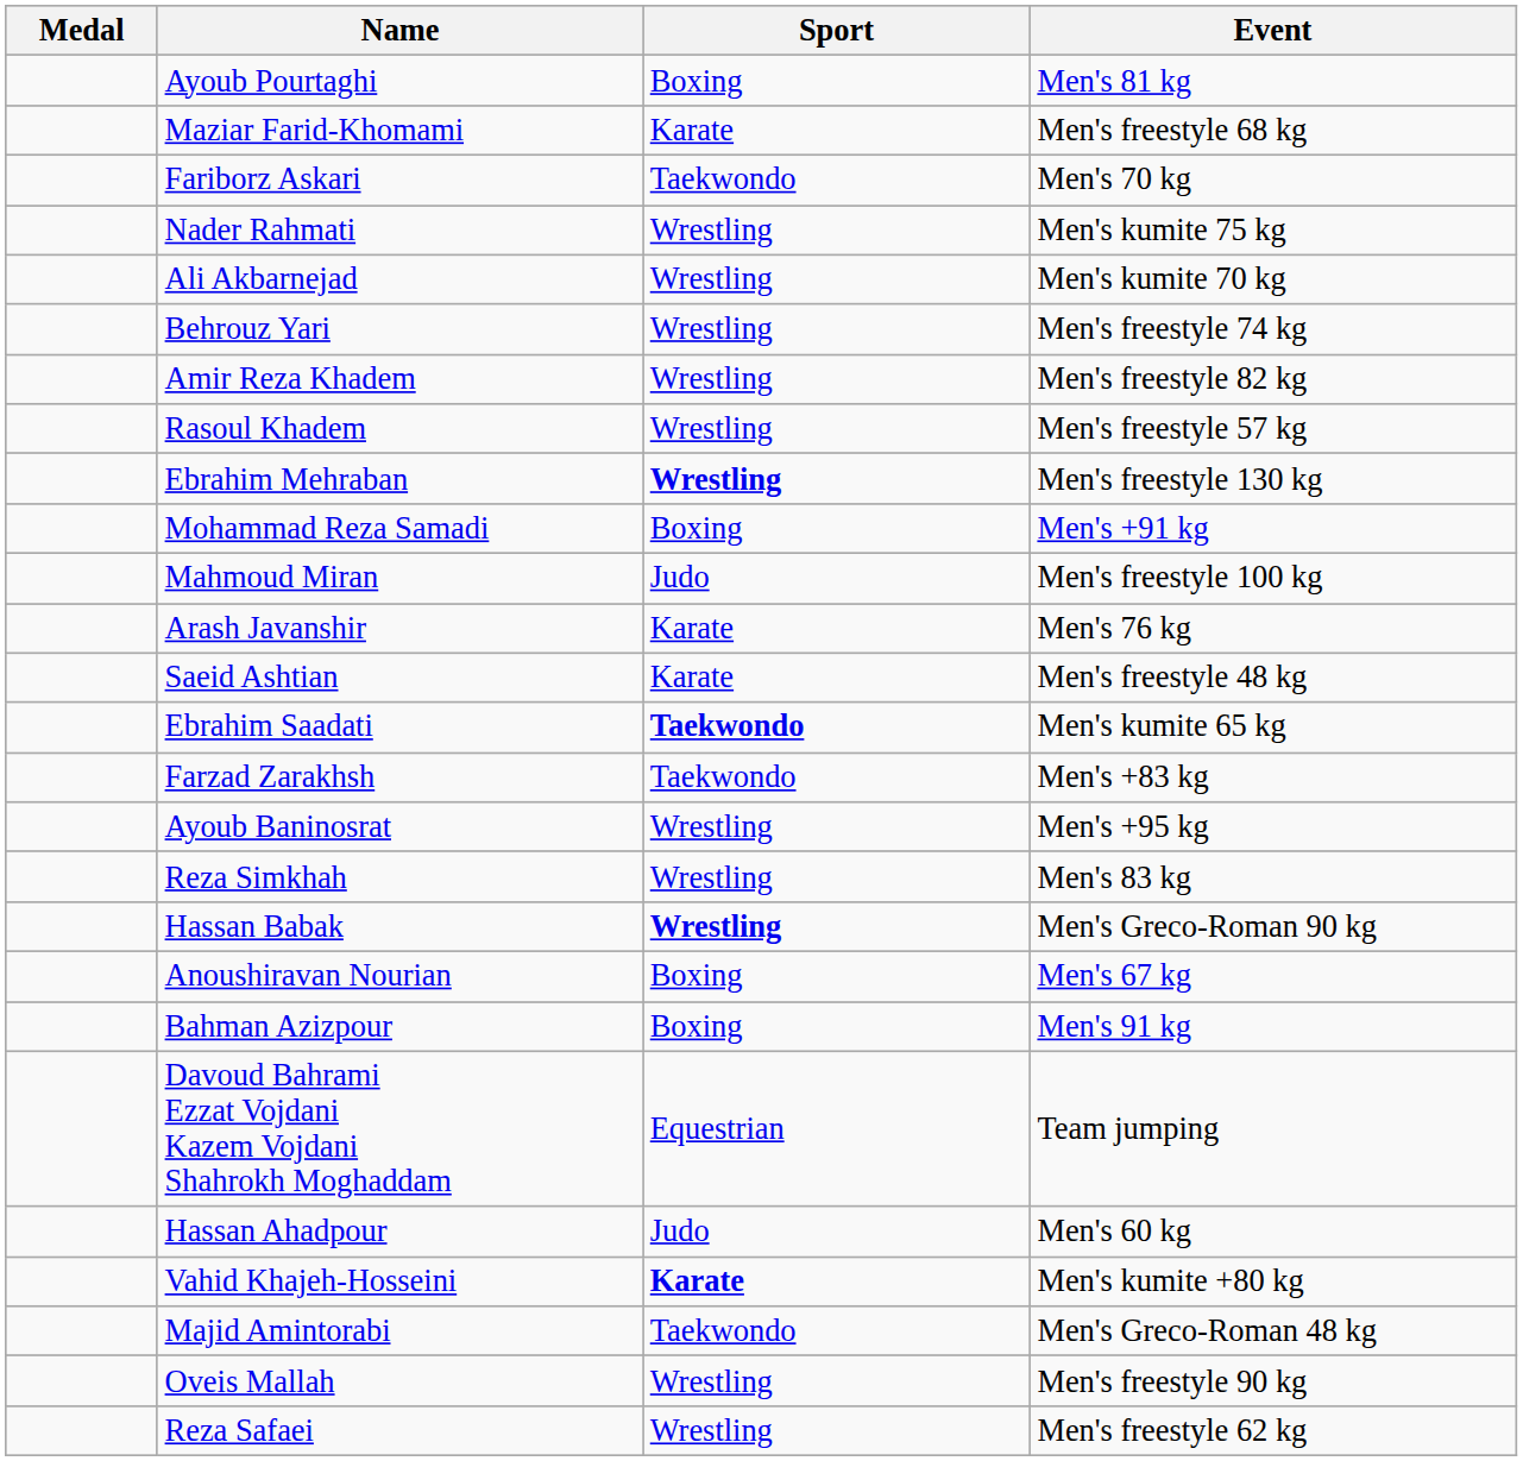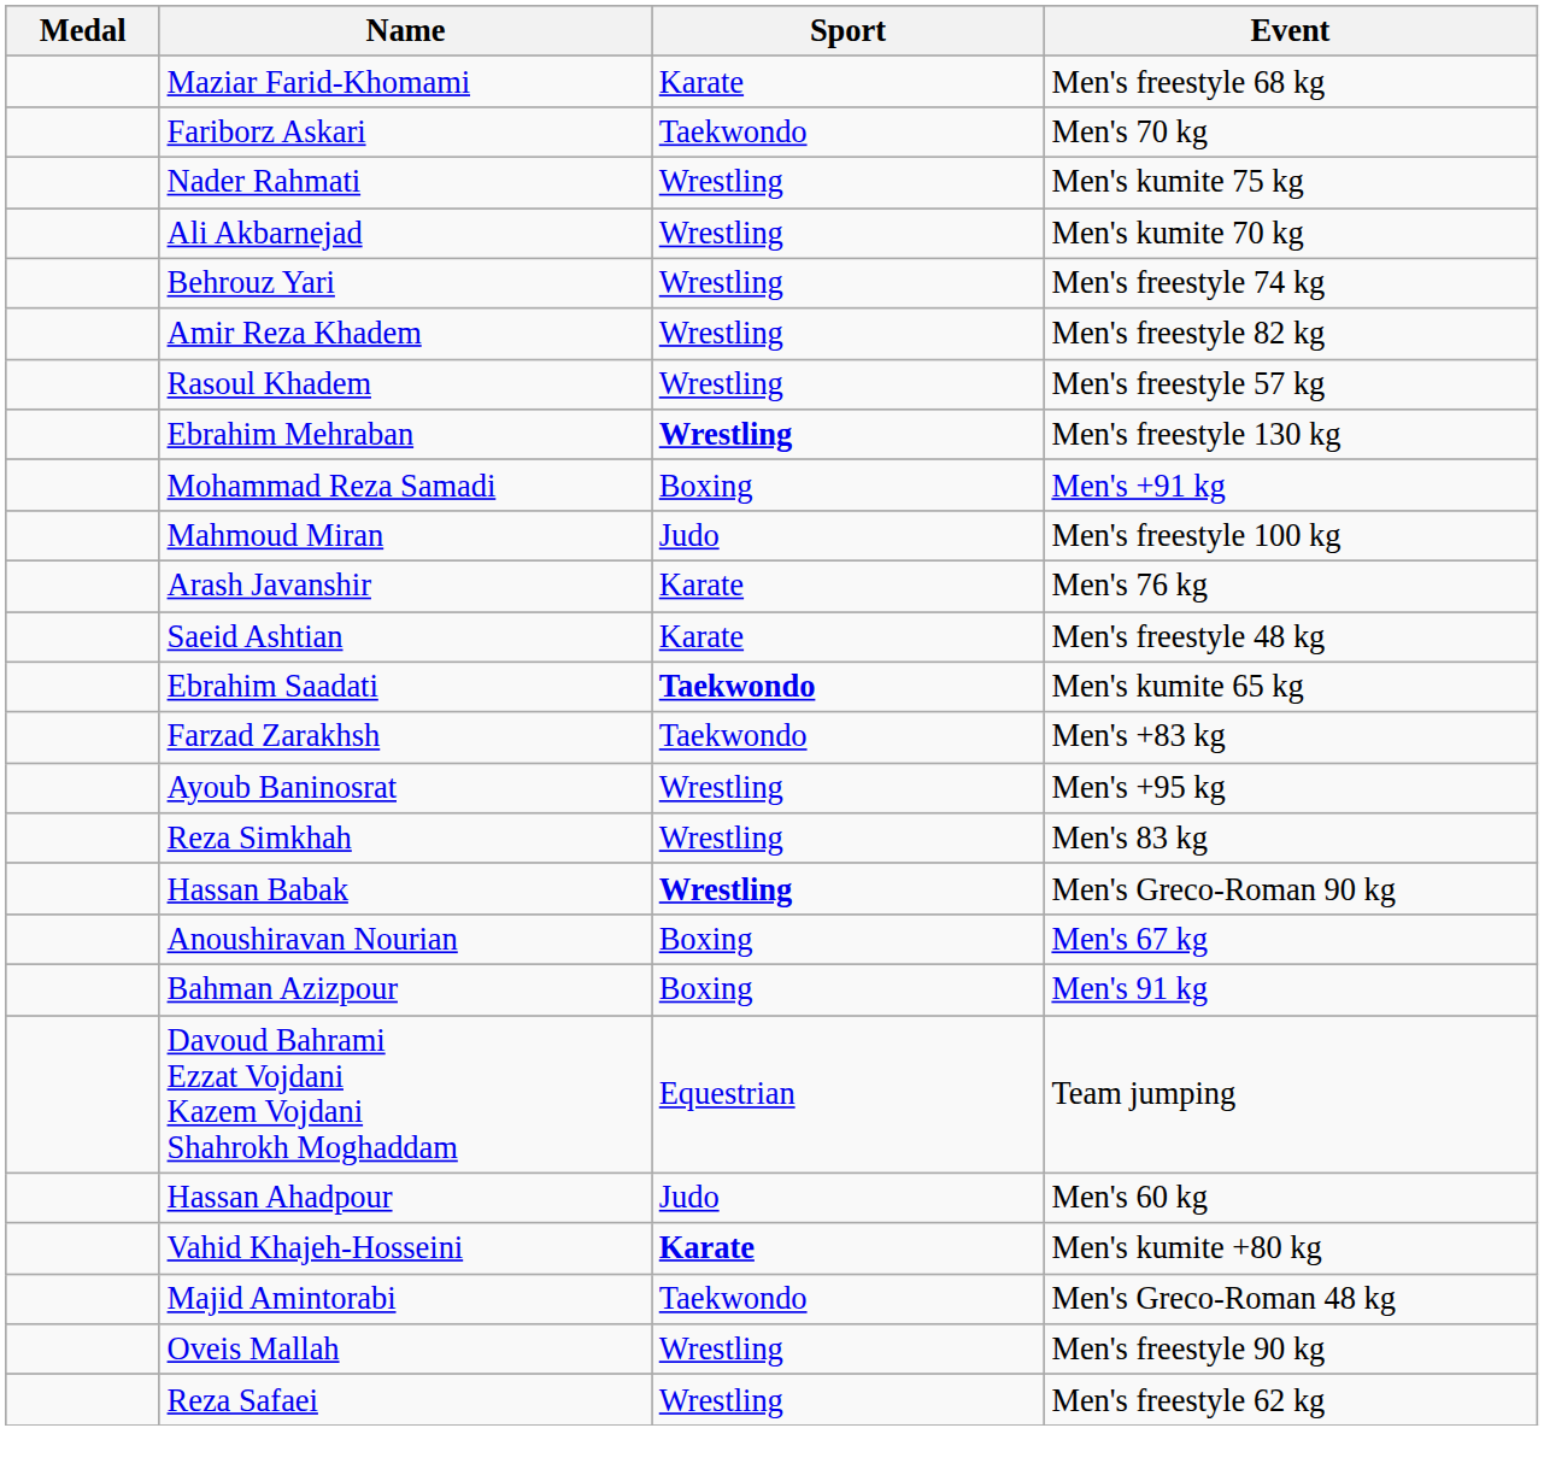 <table class="wikitable sortable" style="text-align:left;">
 <tr>
 <th width="70">Medal</th>
 <th width="240">Name</th>
 <th width="190">Sport</th>
 <th width="240">Event</th>
-</tr>
-<tr>
-<td></td>
-<td><a href='#'>Ayoub Pourtaghi</a></td>
-<td><a href='#'>Boxing</a></td>
-<td><a href='#'>Men's 81 kg</a></td>
 </tr>
 <tr>
 <td></td>
 <td><a href='#'>Maziar Farid-Khomami</a></td>
 <td><a href='#'>Karate</a></td>
 <td>Men's freestyle 68 kg</td>
 </tr>
 <tr>
 <td></td>
 <td><a href='#'>Fariborz Askari</a></td>
 <td><a href='#'>Taekwondo</a></td>
 <td>Men's 70 kg</td>
 </tr>
 <tr>
 <td></td>
 <td><a href='#'>Nader Rahmati</a></td>
 <td><a href='#'>Wrestling</a></td>
 <td>Men's kumite 75 kg</td>
 </tr>
 <tr>
 <td></td>
 <td><a href='#'>Ali Akbarnejad</a></td>
 <td><a href='#'>Wrestling</a></td>
 <td>Men's kumite 70 kg</td>
 </tr>
 <tr>
 <td></td>
 <td><a href='#'>Behrouz Yari</a></td>
 <td><a href='#'>Wrestling</a></td>
 <td>Men's freestyle 74 kg</td>
 </tr>
 <tr>
 <td></td>
 <td><a href='#'>Amir Reza Khadem</a></td>
 <td><a href='#'>Wrestling</a></td>
 <td>Men's freestyle 82 kg</td>
 </tr>
 <tr>
 <td></td>
 <td><a href='#'>Rasoul Khadem</a></td>
 <td><a href='#'>Wrestling</a></td>
 <td>Men's freestyle 57 kg</td>
 </tr>
 <tr>
 <td></td>
 <td><a href='#'>Ebrahim Mehraban</a></td>
 <td><strong><a href='#'>Wrestling</a></strong></td>
 <td>Men's freestyle 130 kg</td>
 </tr>
 <tr>
 <td></td>
 <td><a href='#'>Mohammad Reza Samadi</a></td>
 <td><a href='#'>Boxing</a></td>
 <td><a href='#'>Men's +91 kg</a></td>
 </tr>
 <tr>
 <td></td>
 <td><a href='#'>Mahmoud Miran</a></td>
 <td><a href='#'>Judo</a></td>
 <td>Men's freestyle 100 kg</td>
 </tr>
 <tr>
 <td></td>
 <td><a href='#'>Arash Javanshir</a></td>
 <td><a href='#'>Karate</a></td>
 <td>Men's 76 kg</td>
 </tr>
 <tr>
 <td></td>
 <td><a href='#'>Saeid Ashtian</a></td>
 <td><a href='#'>Karate</a></td>
 <td>Men's freestyle 48 kg</td>
 </tr>
 <tr>
 <td></td>
 <td><a href='#'>Ebrahim Saadati</a></td>
 <td><strong><a href='#'>Taekwondo</a></strong></td>
 <td>Men's kumite 65 kg</td>
 </tr>
 <tr>
 <td></td>
 <td><a href='#'>Farzad Zarakhsh</a></td>
 <td><a href='#'>Taekwondo</a></td>
 <td>Men's +83 kg</td>
 </tr>
 <tr>
 <td></td>
 <td><a href='#'>Ayoub Baninosrat</a></td>
 <td><a href='#'>Wrestling</a></td>
 <td>Men's +95 kg</td>
 </tr>
 <tr>
 <td></td>
 <td><a href='#'>Reza Simkhah</a></td>
 <td><a href='#'>Wrestling</a></td>
 <td>Men's 83 kg</td>
 </tr>
 <tr>
 <td></td>
 <td><a href='#'>Hassan Babak</a></td>
 <td><strong><a href='#'>Wrestling</a></strong></td>
 <td>Men's Greco-Roman 90 kg</td>
 </tr>
 <tr>
 <td></td>
 <td><a href='#'>Anoushiravan Nourian</a></td>
 <td><a href='#'>Boxing</a></td>
 <td><a href='#'>Men's 67 kg</a></td>
 </tr>
 <tr>
 <td></td>
 <td><a href='#'>Bahman Azizpour</a></td>
 <td><a href='#'>Boxing</a></td>
 <td><a href='#'>Men's 91 kg</a></td>
 </tr>
 <tr>
 <td></td>
 <td><a href='#'>Davoud Bahrami</a><br><a href='#'>Ezzat Vojdani</a><br><a href='#'>Kazem Vojdani</a><br><a href='#'>Shahrokh Moghaddam</a></td>
 <td><a href='#'>Equestrian</a></td>
 <td>Team jumping</td>
 </tr>
 <tr>
 <td></td>
 <td><a href='#'>Hassan Ahadpour</a></td>
 <td><a href='#'>Judo</a></td>
 <td>Men's 60 kg</td>
 </tr>
 <tr>
 <td></td>
 <td><a href='#'>Vahid Khajeh-Hosseini</a></td>
 <td><strong><a href='#'>Karate</a></strong></td>
 <td>Men's kumite +80 kg</td>
 </tr>
 <tr>
 <td></td>
 <td><a href='#'>Majid Amintorabi</a></td>
 <td><a href='#'>Taekwondo</a></td>
 <td>Men's Greco-Roman 48 kg</td>
 </tr>
 <tr>
 <td></td>
 <td><a href='#'>Oveis Mallah</a></td>
 <td><a href='#'>Wrestling</a></td>
 <td>Men's freestyle 90 kg</td>
 </tr>
 <tr>
 <td></td>
 <td><a href='#'>Reza Safaei</a></td>
 <td><a href='#'>Wrestling</a></td>
 <td>Men's freestyle 62 kg</td>
 </tr>
 </table>
